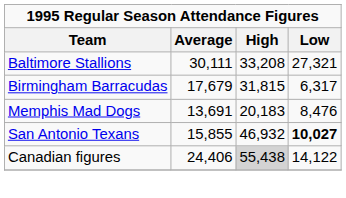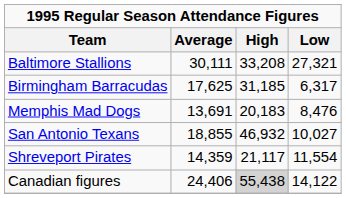 <table class="wikitable floatright"  clear:right; text-align:left; line-height:normal;">
 <tr>
 <td style="text-align:center;" colspan="4"><strong>1995 Regular Season Attendance Figures</strong></td>
 </tr>
 <tr>
 <th>Team</th>
 <th>Average</th>
 <th>High</th>
 <th>Low</th>
 </tr>
 <tr Style="text-align: right;">
 <td Style="text-align: left;"><a href='#'>Baltimore Stallions</a></td>
 <td>30,111</td>
 <td>33,208</td>
 <td>27,321</td>
 </tr>
 <tr Style="text-align: right;">
 <td Style="text-align: left;"><a href='#'>Birmingham Barracudas</a></td>
-<td>17,679</td>
-<td>31,815</td>
+<td>17,625</td>
+<td>31,185</td>
 <td>6,317</td>
 </tr>
 <tr Style="text-align: right;">
 <td Style="text-align: left;"><a href='#'>Memphis Mad Dogs</a></td>
 <td>13,691</td>
 <td>20,183</td>
 <td>8,476</td>
 </tr>
 <tr Style="text-align: right;">
 <td Style="text-align: left;"><a href='#'>San Antonio Texans</a></td>
-<td>15,855</td>
+<td>18,855</td>
 <td>46,932</td>
-<td><strong>10,027</strong></td>
+<td>10,027</td>
+</tr>
+<tr Style="text-align: right;">
+<td Style="text-align: left;"><a href='#'>Shreveport Pirates</a></td>
+<td>14,359</td>
+<td>21,117</td>
+<td>11,554</td>
 </tr>
 <tr Style="text-align: right;">
 <td Style="text-align: left;">Canadian figures</td>
 <td>24,406</td>
 <td style="background: lightgrey;">55,438</td>
 <td>14,122</td>
 </tr>
 <tr>
 </tr>
 </table>
